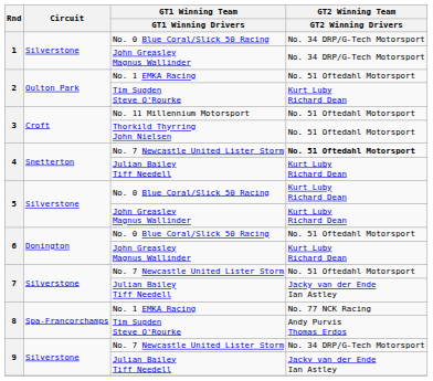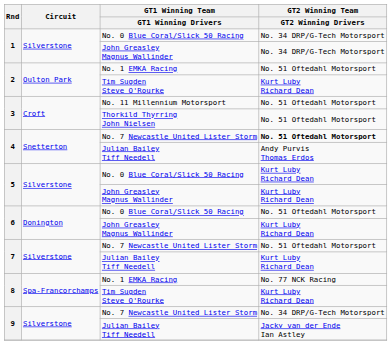 <table class="wikitable" style="font-size: 90%;">
 <tr>
 <th rowspan=2>Rnd</th>
 <th rowspan=2>Circuit</th>
 <th>GT1 Winning Team</th>
 <th>GT2 Winning Team</th>
 </tr>
 <tr>
 <th>GT1 Winning Drivers</th>
 <th>GT2 Winning Drivers</th>
 </tr>
 <tr>
 <th rowspan=2>1</th>
 <td rowspan=2><a href='#'>Silverstone</a></td>
 <td> No. 0 <a href='#'>Blue Coral/Slick 50 Racing</a></td>
 <td> No. 34 DRP/G-Tech Motorsport</td>
 </tr>
 <tr>
 <td> <a href='#'>John Greasley</a><br> <a href='#'>Magnus Wallinder</a></td>
 <td> No. 34 DRP/G-Tech Motorsport</td>
 </tr>
 <tr>
 <th rowspan=2>2</th>
 <td rowspan=2><a href='#'>Oulton Park</a></td>
 <td> No. 1 <a href='#'>EMKA Racing</a></td>
 <td> No. 51 Oftedahl Motorsport</td>
 </tr>
 <tr>
 <td> <a href='#'>Tim Sugden</a><br> <a href='#'>Steve O'Rourke</a></td>
 <td> <a href='#'>Kurt Luby</a><br> <a href='#'>Richard Dean</a></td>
 </tr>
 <tr>
 <th rowspan=2>3</th>
 <td rowspan=2><a href='#'>Croft</a></td>
 <td> No. 11 Millennium Motorsport</td>
 <td> No. 51 Oftedahl Motorsport</td>
 </tr>
 <tr>
 <td> <a href='#'>Thorkild Thyrring</a><br> <a href='#'>John Nielsen</a></td>
 <td> No. 51 Oftedahl Motorsport</td>
 </tr>
 <tr>
 <th rowspan=2>4</th>
 <td rowspan=2><a href='#'>Snetterton</a></td>
 <td> No. 7 <a href='#'>Newcastle United Lister Storm</a></td>
 <td><strong> No. 51 Oftedahl Motorsport</strong></td>
 </tr>
 <tr>
 <td> <a href='#'>Julian Bailey</a><br> <a href='#'>Tiff Needell</a></td>
-<td> <a href='#'>Kurt Luby</a><br> <a href='#'>Richard Dean</a></td>
+<td> Andy Purvis<br> <a href='#'>Thomas Erdos</a></td>
 </tr>
 <tr>
 <th rowspan=2>5</th>
 <td rowspan=2><a href='#'>Silverstone</a></td>
 <td> No. 0 <a href='#'>Blue Coral/Slick 50 Racing</a></td>
 <td> <a href='#'>Kurt Luby</a><br> <a href='#'>Richard Dean</a></td>
 </tr>
 <tr>
 <td> <a href='#'>John Greasley</a><br> <a href='#'>Magnus Wallinder</a></td>
 <td> <a href='#'>Kurt Luby</a><br> <a href='#'>Richard Dean</a></td>
 </tr>
 <tr>
 <th rowspan=2>6</th>
 <td rowspan=2><a href='#'>Donington</a></td>
 <td> No. 0 <a href='#'>Blue Coral/Slick 50 Racing</a></td>
 <td> No. 51 Oftedahl Motorsport</td>
 </tr>
 <tr>
 <td> <a href='#'>John Greasley</a><br> <a href='#'>Magnus Wallinder</a></td>
 <td> <a href='#'>Kurt Luby</a><br> <a href='#'>Richard Dean</a></td>
 </tr>
 <tr>
 <th rowspan=2>7</th>
 <td rowspan=2><a href='#'>Silverstone</a></td>
 <td> No. 7 <a href='#'>Newcastle United Lister Storm</a></td>
 <td> No. 51 Oftedahl Motorsport</td>
 </tr>
 <tr>
 <td> <a href='#'>Julian Bailey</a><br> <a href='#'>Tiff Needell</a></td>
-<td> <a href='#'>Jacky van der Ende</a><br> Ian Astley</td>
+<td> <a href='#'>Kurt Luby</a><br> <a href='#'>Richard Dean</a></td>
 </tr>
 <tr>
 <th rowspan=2>8</th>
 <td rowspan=2><a href='#'>Spa-Francorchamps</a></td>
 <td> No. 1 <a href='#'>EMKA Racing</a></td>
 <td> No. 77 NCK Racing</td>
 </tr>
 <tr>
 <td> <a href='#'>Tim Sugden</a><br> <a href='#'>Steve O'Rourke</a></td>
-<td> Andy Purvis<br> <a href='#'>Thomas Erdos</a></td>
+<td> <a href='#'>Kurt Luby</a><br> <a href='#'>Richard Dean</a></td>
 </tr>
 <tr>
 <th rowspan=2>9</th>
 <td rowspan=2><a href='#'>Silverstone</a></td>
 <td> No. 7 <a href='#'>Newcastle United Lister Storm</a></td>
 <td> No. 34 DRP/G-Tech Motorsport</td>
 </tr>
 <tr>
 <td> <a href='#'>Julian Bailey</a><br> <a href='#'>Tiff Needell</a></td>
 <td> <a href='#'>Jacky van der Ende</a><br> Ian Astley</td>
 </tr>
 <tr>
 </tr>
 </table>
